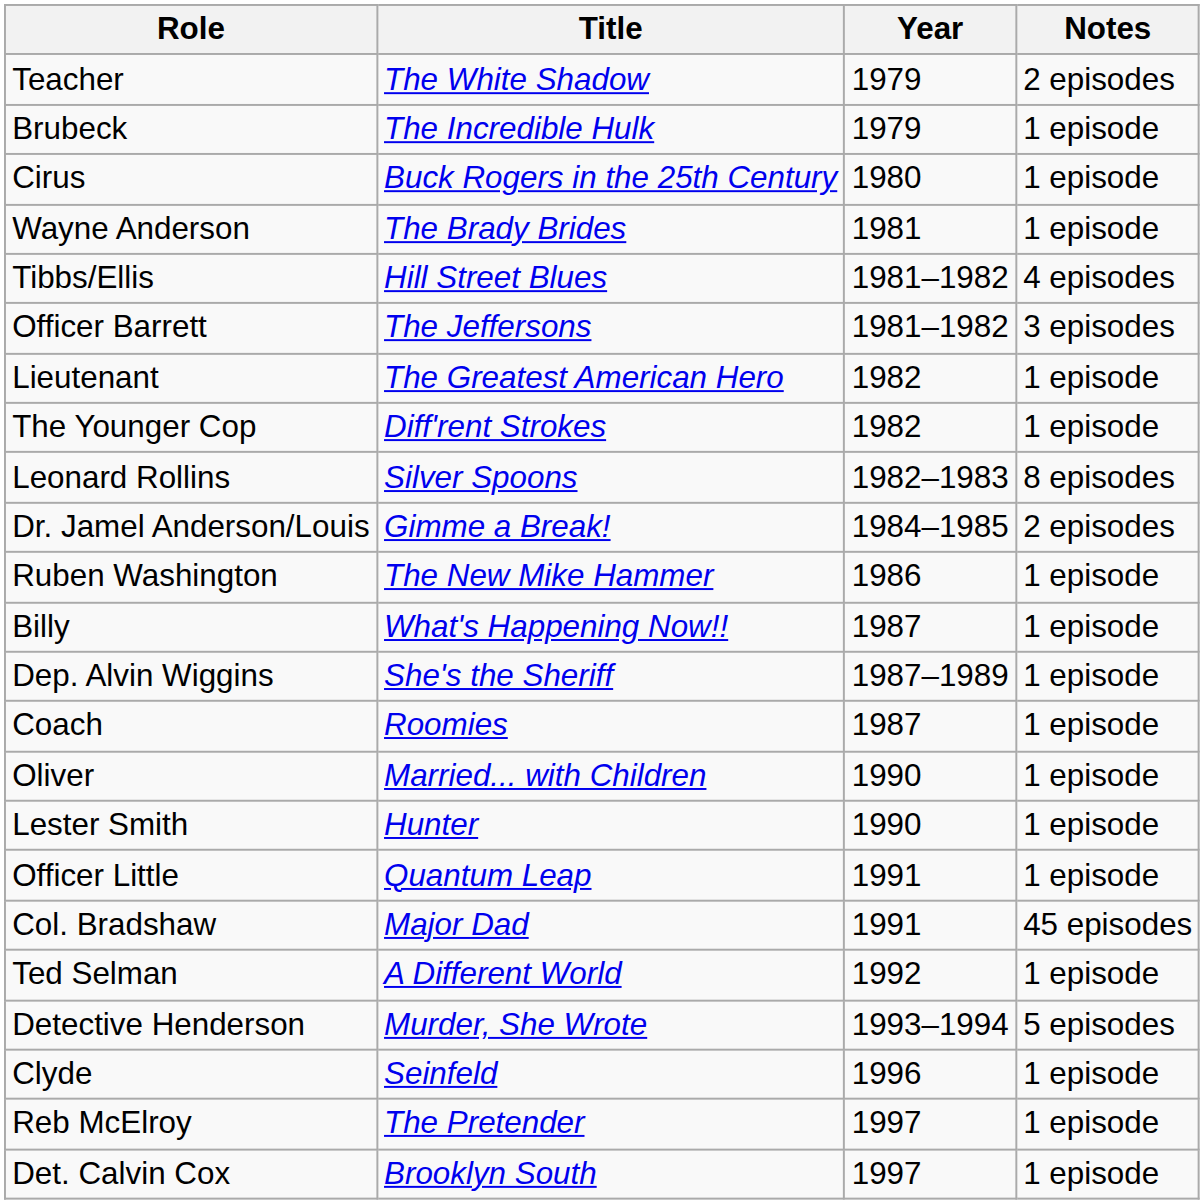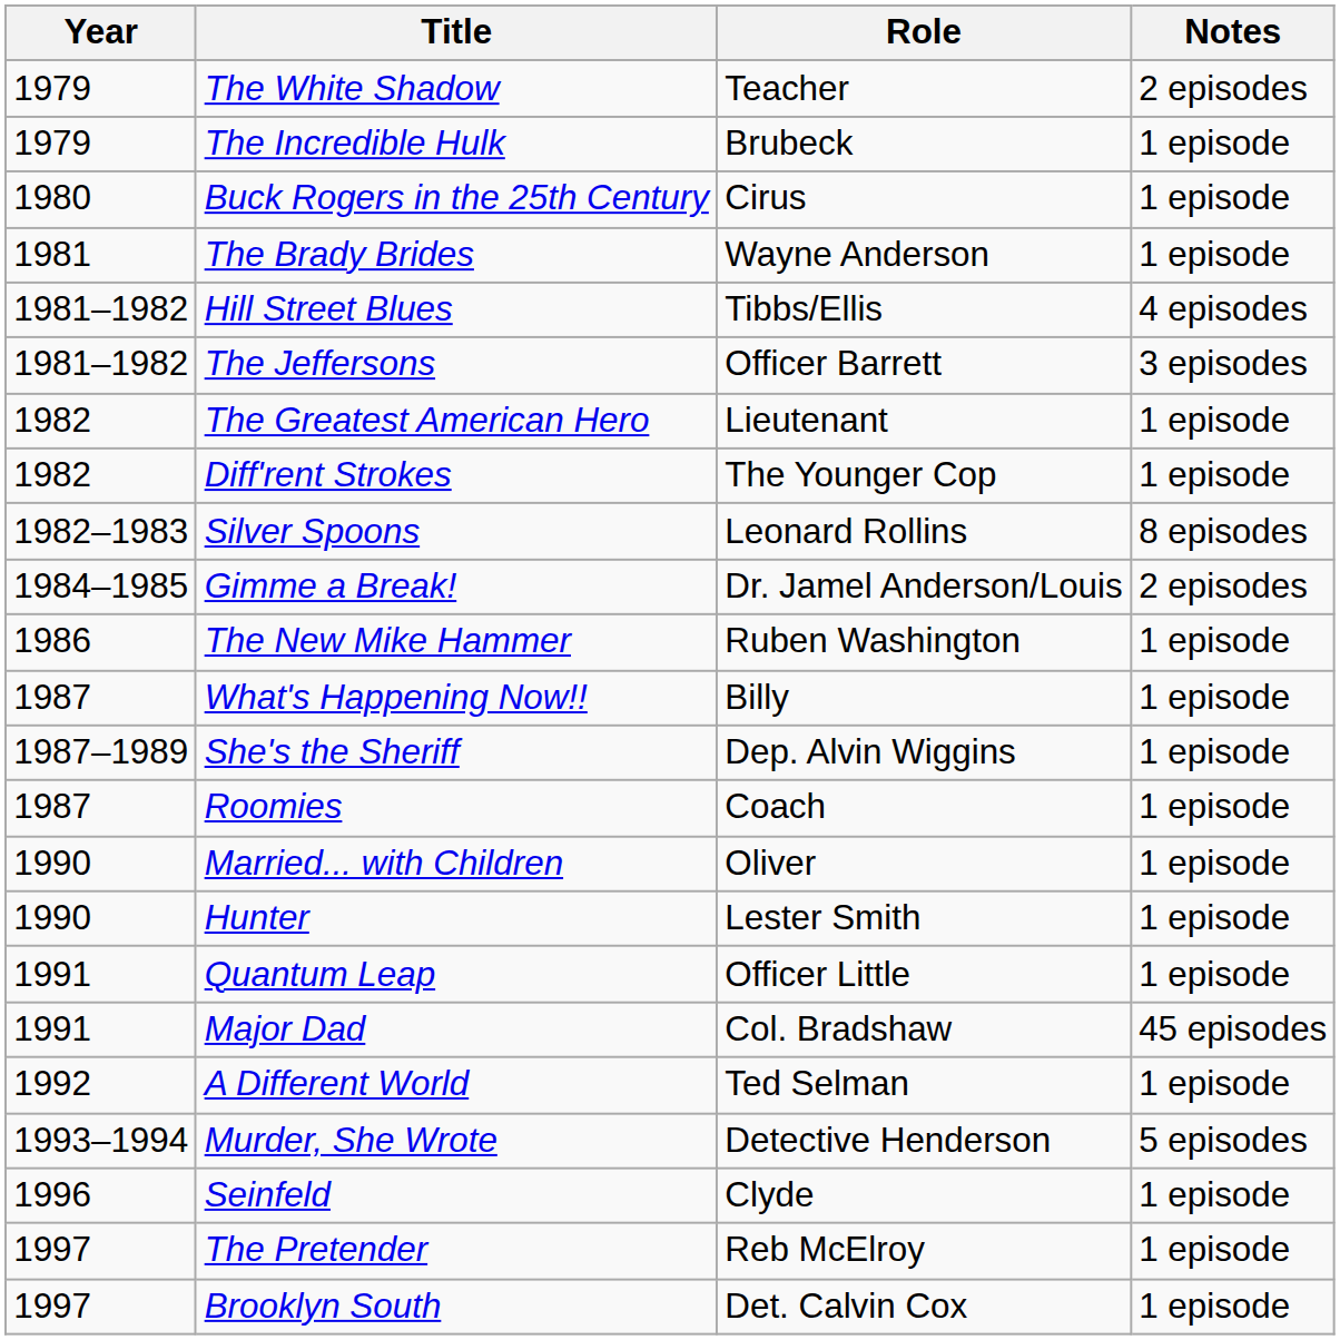 <table class="wikitable">
 <tr>
+<th>Year</th>
+<th>Title</th>
 <th>Role</th>
-<th>Title</th>
-<th>Year</th>
 <th>Notes</th>
 </tr>
 <tr>
+<td>1979</td>
+<td><em><a href='#'>The White Shadow</a></em></td>
 <td>Teacher</td>
-<td><em><a href='#'>The White Shadow</a></em></td>
-<td>1979</td>
 <td>2 episodes</td>
 </tr>
 <tr>
+<td>1979</td>
+<td><em><a href='#'>The Incredible Hulk</a></em></td>
 <td>Brubeck</td>
-<td><em><a href='#'>The Incredible Hulk</a></em></td>
-<td>1979</td>
 <td>1 episode</td>
 </tr>
 <tr>
+<td>1980</td>
+<td><em><a href='#'>Buck Rogers in the 25th Century</a></em></td>
 <td>Cirus</td>
-<td><em><a href='#'>Buck Rogers in the 25th Century</a></em></td>
-<td>1980</td>
 <td>1 episode</td>
 </tr>
 <tr>
+<td>1981</td>
+<td><em><a href='#'>The Brady Brides</a></em></td>
 <td>Wayne Anderson</td>
-<td><em><a href='#'>The Brady Brides</a></em></td>
-<td>1981</td>
 <td>1 episode</td>
 </tr>
 <tr>
+<td>1981–1982</td>
+<td><em><a href='#'>Hill Street Blues</a></em></td>
 <td>Tibbs/Ellis</td>
-<td><em><a href='#'>Hill Street Blues</a></em></td>
-<td>1981–1982</td>
 <td>4 episodes</td>
 </tr>
 <tr>
+<td>1981–1982</td>
+<td><em><a href='#'>The Jeffersons</a></em></td>
 <td>Officer Barrett</td>
-<td><em><a href='#'>The Jeffersons</a></em></td>
-<td>1981–1982</td>
 <td>3 episodes</td>
 </tr>
 <tr>
+<td>1982</td>
+<td><em><a href='#'>The Greatest American Hero</a></em></td>
 <td>Lieutenant</td>
-<td><em><a href='#'>The Greatest American Hero</a></em></td>
-<td>1982</td>
 <td>1 episode</td>
 </tr>
 <tr>
+<td>1982</td>
+<td><em><a href='#'>Diff'rent Strokes</a></em></td>
 <td>The Younger Cop</td>
-<td><em><a href='#'>Diff'rent Strokes</a></em></td>
-<td>1982</td>
 <td>1 episode</td>
 </tr>
 <tr>
+<td>1982–1983</td>
+<td><em><a href='#'>Silver Spoons</a></em></td>
 <td>Leonard Rollins</td>
-<td><em><a href='#'>Silver Spoons</a></em></td>
-<td>1982–1983</td>
 <td>8 episodes</td>
 </tr>
 <tr>
+<td>1984–1985</td>
+<td><em><a href='#'>Gimme a Break!</a></em></td>
 <td>Dr. Jamel Anderson/Louis</td>
-<td><em><a href='#'>Gimme a Break!</a></em></td>
-<td>1984–1985</td>
 <td>2 episodes</td>
 </tr>
 <tr>
+<td>1986</td>
+<td><em><a href='#'>The New Mike Hammer</a></em></td>
 <td>Ruben Washington</td>
-<td><em><a href='#'>The New Mike Hammer</a></em></td>
-<td>1986</td>
 <td>1 episode</td>
 </tr>
 <tr>
+<td>1987</td>
+<td><em><a href='#'>What's Happening Now!!</a></em></td>
 <td>Billy</td>
-<td><em><a href='#'>What's Happening Now!!</a></em></td>
-<td>1987</td>
 <td>1 episode</td>
 </tr>
 <tr>
+<td>1987–1989</td>
+<td><em><a href='#'>She's the Sheriff</a></em></td>
 <td>Dep. Alvin Wiggins</td>
-<td><em><a href='#'>She's the Sheriff</a></em></td>
-<td>1987–1989</td>
 <td>1 episode</td>
 </tr>
 <tr>
+<td>1987</td>
+<td><em><a href='#'>Roomies</a></em></td>
 <td>Coach</td>
-<td><em><a href='#'>Roomies</a></em></td>
-<td>1987</td>
 <td>1 episode</td>
 </tr>
 <tr>
+<td>1990</td>
+<td><em><a href='#'>Married... with Children</a></em></td>
 <td>Oliver</td>
-<td><em><a href='#'>Married... with Children</a></em></td>
-<td>1990</td>
 <td>1 episode</td>
 </tr>
 <tr>
+<td>1990</td>
+<td><em><a href='#'>Hunter</a></em></td>
 <td>Lester Smith</td>
-<td><em><a href='#'>Hunter</a></em></td>
-<td>1990</td>
 <td>1 episode</td>
 </tr>
 <tr>
+<td>1991</td>
+<td><em><a href='#'>Quantum Leap</a></em></td>
 <td>Officer Little</td>
-<td><em><a href='#'>Quantum Leap</a></em></td>
-<td>1991</td>
 <td>1 episode</td>
 </tr>
 <tr>
+<td>1991</td>
+<td><em><a href='#'>Major Dad</a></em></td>
 <td>Col. Bradshaw</td>
-<td><em><a href='#'>Major Dad</a></em></td>
-<td>1991</td>
 <td>45 episodes</td>
 </tr>
 <tr>
+<td>1992</td>
+<td><em><a href='#'>A Different World</a></em></td>
 <td>Ted Selman</td>
-<td><em><a href='#'>A Different World</a></em></td>
-<td>1992</td>
 <td>1 episode</td>
 </tr>
 <tr>
+<td>1993–1994</td>
+<td><em><a href='#'>Murder, She Wrote</a></em></td>
 <td>Detective Henderson</td>
-<td><em><a href='#'>Murder, She Wrote</a></em></td>
-<td>1993–1994</td>
 <td>5 episodes</td>
 </tr>
 <tr>
+<td>1996</td>
+<td><em><a href='#'>Seinfeld</a></em></td>
 <td>Clyde</td>
-<td><em><a href='#'>Seinfeld</a></em></td>
-<td>1996</td>
 <td>1 episode</td>
 </tr>
 <tr>
+<td>1997</td>
+<td><em><a href='#'>The Pretender</a></em></td>
 <td>Reb McElroy</td>
-<td><em><a href='#'>The Pretender</a></em></td>
-<td>1997</td>
 <td>1 episode</td>
 </tr>
 <tr>
+<td>1997</td>
+<td><em><a href='#'>Brooklyn South</a></em></td>
 <td>Det. Calvin Cox</td>
-<td><em><a href='#'>Brooklyn South</a></em></td>
-<td>1997</td>
 <td>1 episode</td>
 </tr>
 </table>
